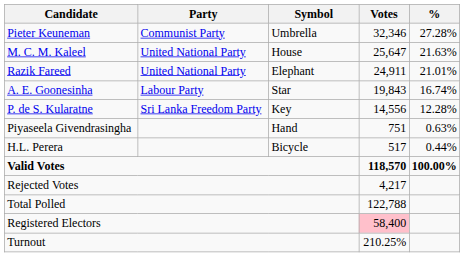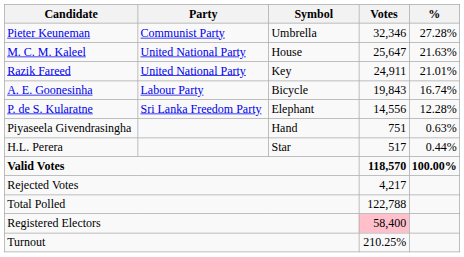 <table class="wikitable" border="1" style="text-align:right;">
 <tr>
 <th align=left width="180">Candidate</th>
 <th align=left width="180">Party</th>
 <th align=left width="120">Symbol</th>
 <th align=left width="60">Votes</th>
 <th align=left width="60">%</th>
 </tr>
 <tr>
 <td align=left><a href='#'>Pieter Keuneman</a></td>
 <td align=left><a href='#'>Communist Party</a></td>
 <td align=left>Umbrella</td>
 <td>32,346</td>
 <td>27.28%</td>
 </tr>
 <tr>
 <td align=left><a href='#'>M. C. M. Kaleel</a></td>
 <td align=left><a href='#'>United National Party</a></td>
 <td align=left>House</td>
 <td>25,647</td>
 <td>21.63%</td>
 </tr>
 <tr>
 <td align=left><a href='#'>Razik Fareed</a></td>
 <td align=left><a href='#'>United National Party</a></td>
-<td align=left>Elephant</td>
+<td align=left>Key</td>
 <td>24,911</td>
 <td>21.01%</td>
 </tr>
 <tr>
 <td align=left><a href='#'>A. E. Goonesinha</a></td>
 <td align=left><a href='#'>Labour Party</a></td>
-<td align=left>Star</td>
+<td align=left>Bicycle</td>
 <td>19,843</td>
 <td>16.74%</td>
 </tr>
 <tr>
 <td align=left><a href='#'>P. de S. Kularatne</a></td>
 <td align=left><a href='#'>Sri Lanka Freedom Party</a></td>
-<td align=left>Key</td>
+<td align=left>Elephant</td>
 <td>14,556</td>
 <td>12.28%</td>
 </tr>
 <tr>
 <td align=left>Piyaseela Givendrasingha</td>
 <td></td>
 <td align=left>Hand</td>
 <td>751</td>
 <td>0.63%</td>
 </tr>
 <tr>
 <td align=left>H.L. Perera</td>
 <td></td>
-<td align=left>Bicycle</td>
+<td align=left>Star</td>
 <td>517</td>
 <td>0.44%</td>
 </tr>
 <tr>
 <td align=left colspan=3><strong>Valid Votes</strong></td>
 <td><strong>118,570</strong></td>
 <td><strong>100.00%</strong></td>
 </tr>
 <tr>
 <td align=left colspan=3>Rejected Votes</td>
 <td>4,217</td>
 <td></td>
 </tr>
 <tr>
 <td align=left colspan=3>Total Polled</td>
 <td>122,788</td>
 <td></td>
 </tr>
 <tr>
 <td align=left colspan=3>Registered Electors</td>
 <td style="background: pink;">58,400</td>
 <td></td>
 </tr>
 <tr>
 <td align=left colspan=3>Turnout</td>
 <td>210.25%</td>
 </tr>
 </table>
